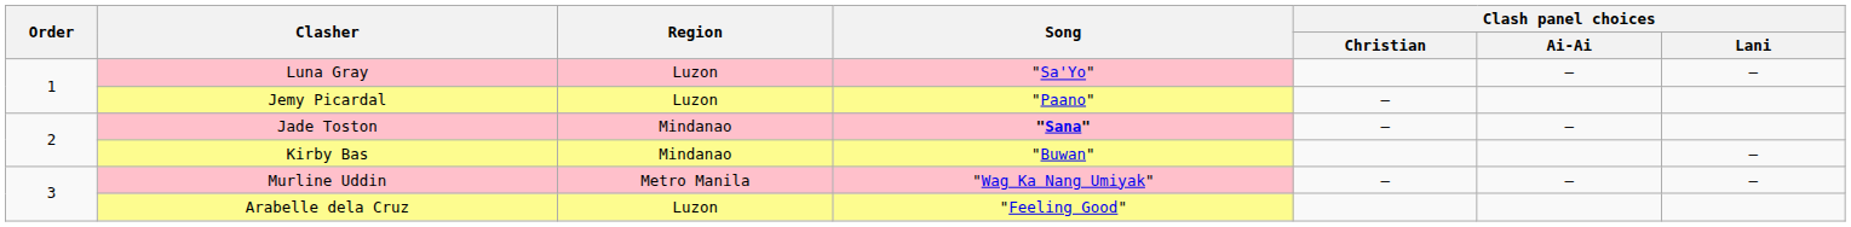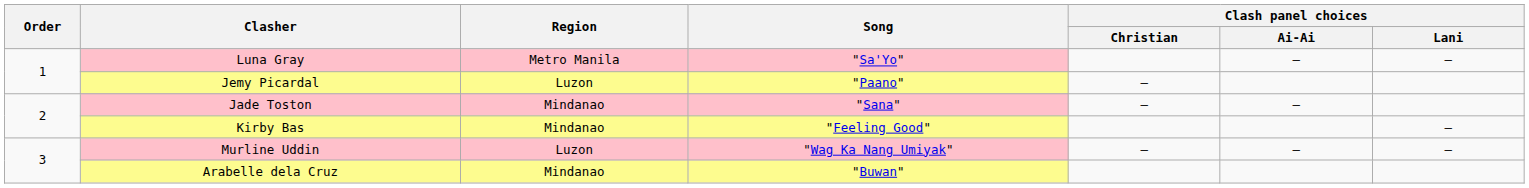 <table class="wikitable" style="text-align:center; line-height:17px; width:100%;">
 <tr>
 <th rowspan="2" width="5%">Order</th>
 <th rowspan="2" width="25%">Clasher</th>
 <th rowspan="2">Region</th>
 <th rowspan="2" width="25%">Song</th>
 <th colspan="3" width="30%">Clash panel choices</th>
 </tr>
 <tr>
 <th width="10%">Christian</th>
 <th width="10%">Ai-Ai</th>
 <th width="10%">Lani</th>
 </tr>
 <tr>
 <td rowspan=2>1</td>
 <td style="background:pink;">Luna Gray</td>
-<td style="background:pink;">Luzon</td>
+<td style="background:pink;">Metro Manila</td>
 <td style="background:pink;">"<a href='#'>Sa'Yo</a>"</td>
 <td><strong></strong></td>
 <td>—</td>
 <td>—</td>
 </tr>
 <tr>
 <td style="background:#fdfc8f;">Jemy Picardal</td>
 <td style="background:#fdfc8f;">Luzon</td>
 <td style="background:#fdfc8f;">"<a href='#'>Paano</a>"</td>
 <td>—</td>
 <td><strong></strong></td>
 <td><strong></strong></td>
 </tr>
 <tr>
 <td rowspan="2">2</td>
 <td style="background:pink;">Jade Toston</td>
 <td style="background:pink;">Mindanao</td>
-<td style="background:pink;"><strong>"<a href='#'>Sana</a>"</strong></td>
+<td style="background:pink;">"<a href='#'>Sana</a>"</td>
 <td>—</td>
 <td>—</td>
 <td><strong></strong></td>
 </tr>
 <tr>
 <td style="background:#fdfc8f;">Kirby Bas</td>
 <td style="background:#fdfc8f;">Mindanao</td>
-<td style="background:#fdfc8f;">"<a href='#'>Buwan</a>"</td>
+<td style="background:#fdfc8f;">"<a href='#'>Feeling Good</a>"</td>
 <td><strong></strong></td>
 <td><strong></strong></td>
 <td>—</td>
 </tr>
 <tr>
 <td rowspan="2">3</td>
 <td style="background:pink;">Murline Uddin</td>
-<td style="background:pink;">Metro Manila</td>
+<td style="background:pink;">Luzon</td>
 <td style="background:pink;">"<a href='#'>Wag Ka Nang Umiyak</a>"</td>
 <td>—</td>
 <td>—</td>
 <td>—</td>
 </tr>
 <tr>
 <td style="background:#fdfc8f;">Arabelle dela Cruz</td>
-<td style="background:#fdfc8f;">Luzon</td>
-<td style="background:#fdfc8f;">"<a href='#'>Feeling Good</a>"</td>
+<td style="background:#fdfc8f;">Mindanao</td>
+<td style="background:#fdfc8f;">"<a href='#'>Buwan</a>"</td>
 <td><strong></strong></td>
 <td><strong></strong></td>
 <td><strong></strong></td>
 </tr>
 </table>
